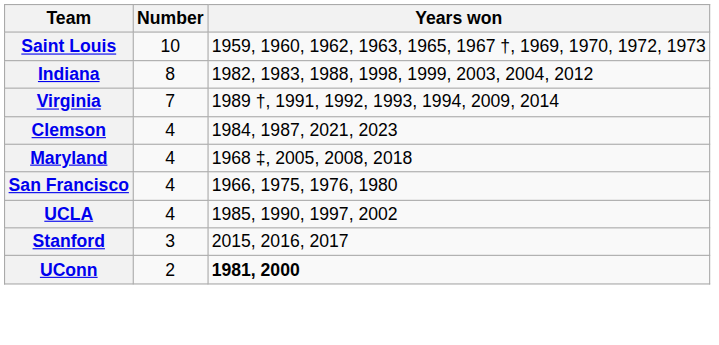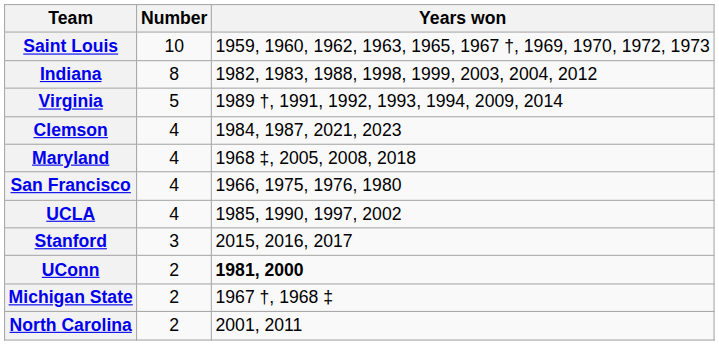 <table class="wikitable plainrowheaders sortable">
 <tr>
 <th scope="col">Team</th>
 <th scope="col">Number</th>
 <th scope="col" class="unsortable">Years won</th>
 </tr>
 <tr>
 <th scope="row" style="text-align:center;"><a href='#'>Saint Louis</a></th>
 <td style="text-align:center">10</td>
 <td>1959, 1960, 1962, 1963, 1965, 1967 †, 1969, 1970, 1972, 1973</td>
 </tr>
 <tr>
 <th scope="row" style="text-align:center;"><a href='#'>Indiana</a></th>
 <td style="text-align:center">8</td>
 <td>1982, 1983, 1988, 1998, 1999, 2003, 2004, 2012</td>
 </tr>
 <tr>
 <th scope="row" style="text-align:center;"><a href='#'>Virginia</a></th>
-<td style="text-align:center">7</td>
+<td style="text-align:center">5</td>
 <td>1989 †, 1991, 1992, 1993, 1994, 2009, 2014</td>
 </tr>
 <tr>
 <th scope="row" style="text-align:center;"><a href='#'>Clemson</a></th>
 <td style="text-align:center">4</td>
 <td>1984, 1987, 2021, 2023</td>
 </tr>
 <tr>
 <th scope="row" style="text-align:center;"><a href='#'>Maryland</a></th>
 <td style="text-align:center">4</td>
 <td>1968 ‡, 2005, 2008, 2018</td>
 </tr>
 <tr>
 <th scope="row" style="text-align:center;"><a href='#'>San Francisco</a></th>
 <td style="text-align:center">4</td>
 <td>1966, 1975, 1976, 1980</td>
 </tr>
 <tr>
 <th scope="row" style="text-align:center;"><a href='#'>UCLA</a></th>
 <td style="text-align:center">4</td>
 <td>1985, 1990, 1997, 2002</td>
 </tr>
 <tr>
 <th scope="row" style="text-align:center;"><a href='#'>Stanford</a></th>
 <td style="text-align:center">3</td>
 <td>2015, 2016, 2017</td>
 </tr>
 <tr>
 <th scope="row" style="text-align:center;"><a href='#'>UConn</a></th>
 <td style="text-align:center">2</td>
 <td><strong>1981, 2000</strong></td>
 </tr>
+<tr>
+<th scope="row" style="text-align:center;"><a href='#'>Michigan State</a></th>
+<td style="text-align:center">2</td>
+<td>1967 †, 1968 ‡</td>
+</tr>
+<tr>
+<th scope="row" style="text-align:center;"><a href='#'>North Carolina</a></th>
+<td style="text-align:center">2</td>
+<td>2001, 2011</td>
+</tr>
 </table>
